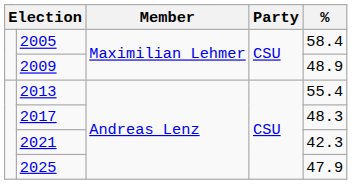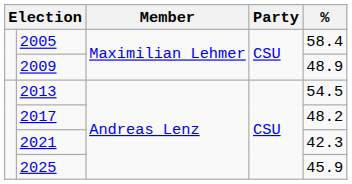 <table class=wikitable>
 <tr>
 <th colspan=2>Election</th>
 <th>Member</th>
 <th>Party</th>
 <th>%</th>
 </tr>
 <tr>
 <td rowspan=2 bgcolor=></td>
 <td><a href='#'>2005</a></td>
 <td rowspan=2><a href='#'>Maximilian Lehmer</a></td>
 <td rowspan=2><a href='#'>CSU</a></td>
 <td align=right>58.4</td>
 </tr>
 <tr>
 <td><a href='#'>2009</a></td>
 <td align=right>48.9</td>
 </tr>
 <tr>
 <td rowspan=4 bgcolor=></td>
 <td><a href='#'>2013</a></td>
 <td rowspan=4><a href='#'>Andreas Lenz</a></td>
 <td rowspan=4><a href='#'>CSU</a></td>
-<td align=right>55.4</td>
+<td align=right>54.5</td>
 </tr>
 <tr>
 <td><a href='#'>2017</a></td>
-<td align=right>48.3</td>
+<td align=right>48.2</td>
 </tr>
 <tr>
 <td><a href='#'>2021</a></td>
 <td align=right>42.3</td>
 </tr>
 <tr>
 <td><a href='#'>2025</a></td>
-<td align=right>47.9</td>
+<td align=right>45.9</td>
 </tr>
 </table>
